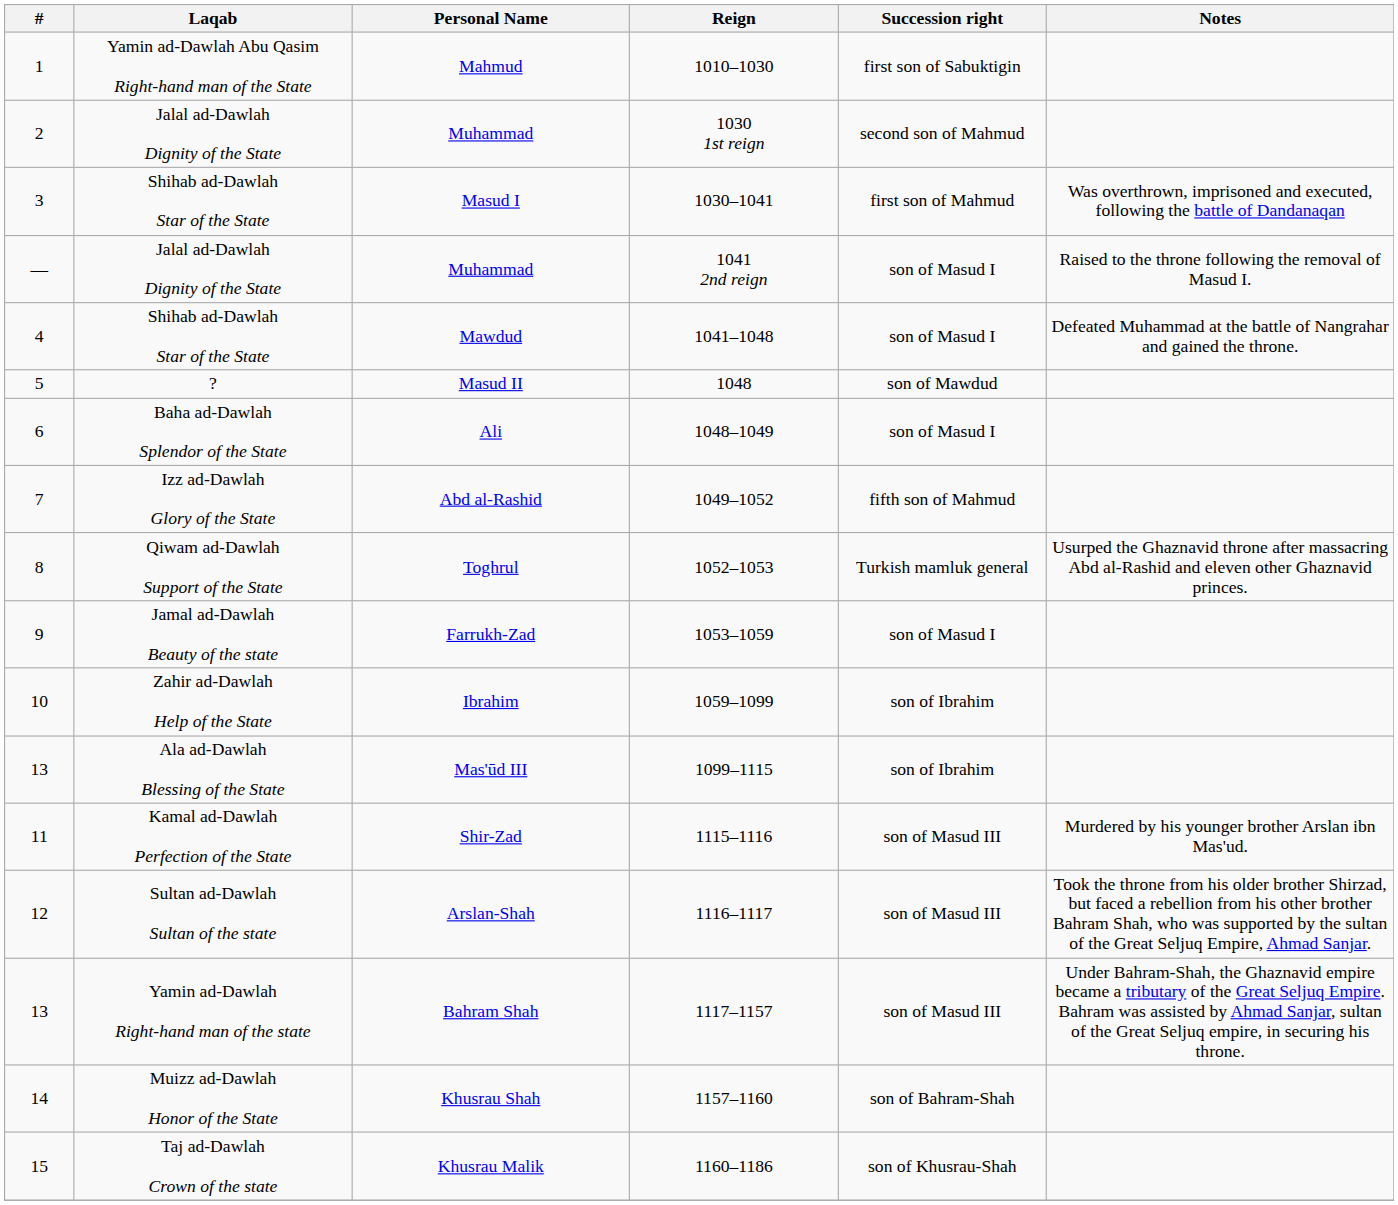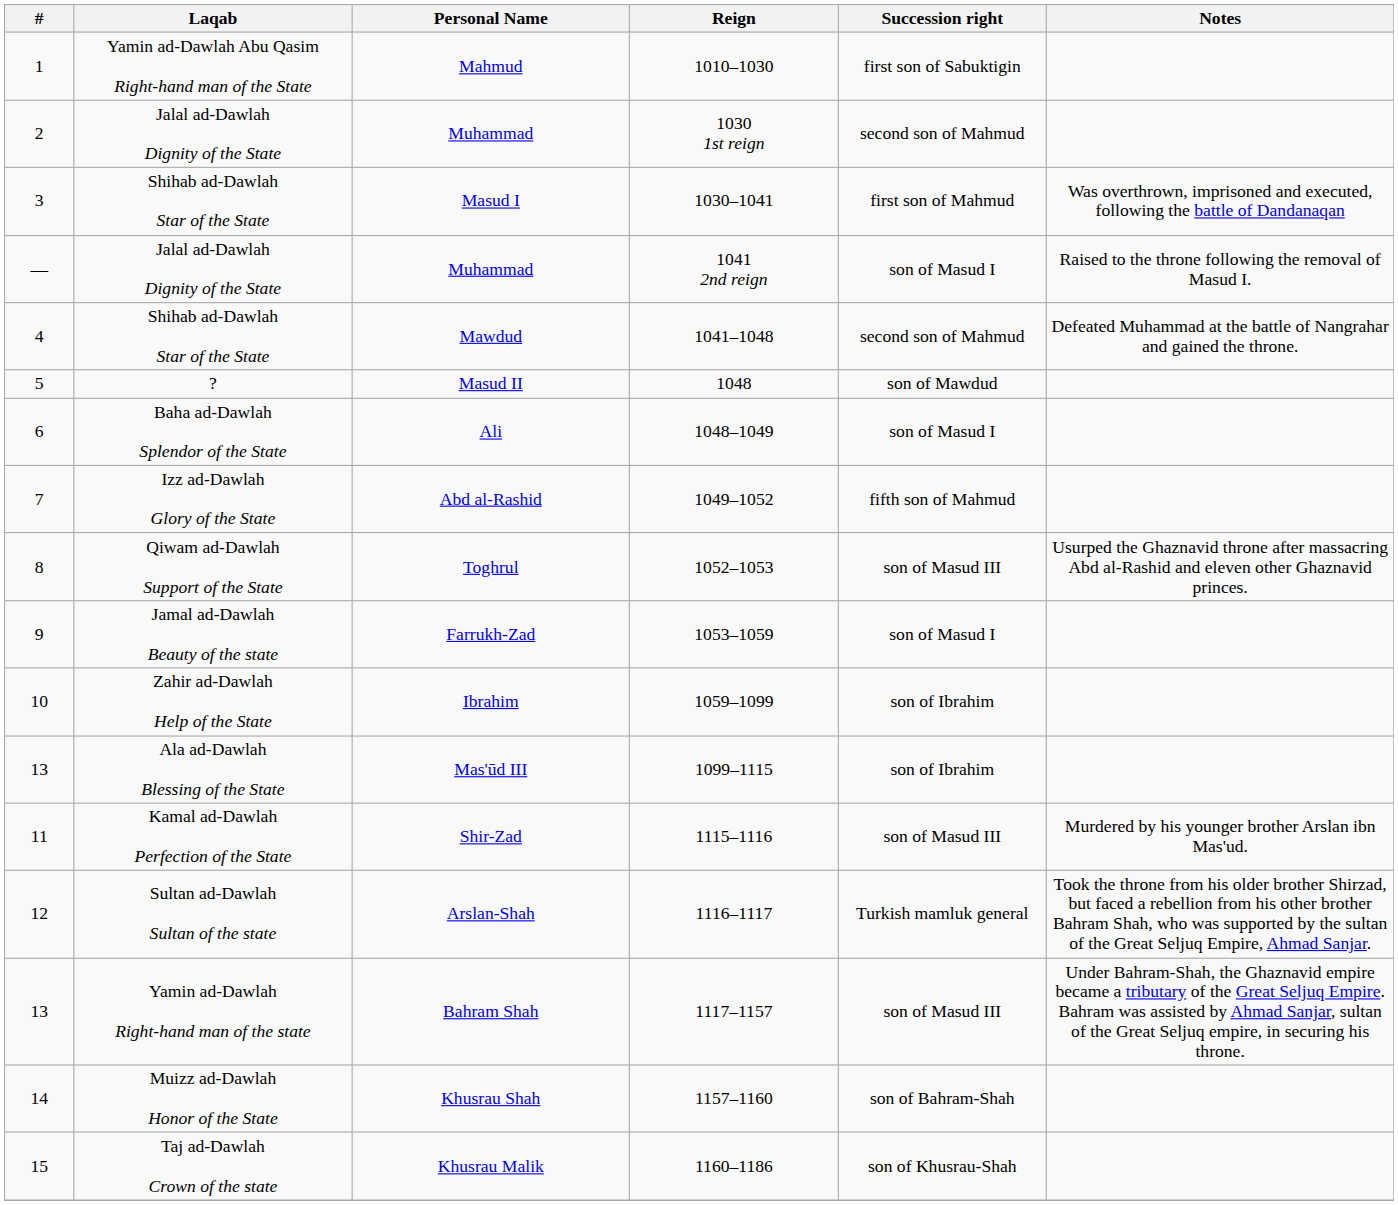 <table class="wikitable" style="width:100%; text-align:center;">
 <tr>
 <th width="5%">#</th>
 <th width="20%">Laqab</th>
 <th width="20%">Personal Name</th>
 <th width="15%">Reign</th>
 <th width="15%">Succession right</th>
 <th width="25%">Notes</th>
 </tr>
 <tr>
 <td>1</td>
 <td>Yamin ad-Dawlah Abu Qasim<br><br><em>Right-hand man of the State</em></td>
 <td><a href='#'>Mahmud</a></td>
 <td>1010–1030</td>
 <td>first son of Sabuktigin</td>
 <td></td>
 </tr>
 <tr>
 <td>2</td>
 <td>Jalal ad-Dawlah<br><br><em>Dignity of the State</em></td>
 <td><a href='#'>Muhammad</a></td>
 <td>1030<br><em>1st reign</em></td>
 <td>second son of Mahmud</td>
 <td></td>
 </tr>
 <tr>
 <td>3</td>
 <td>Shihab ad-Dawlah<br><br><em>Star of the State</em></td>
 <td><a href='#'>Masud I</a></td>
 <td>1030–1041</td>
 <td>first son of Mahmud</td>
 <td>Was overthrown, imprisoned and executed, following the <a href='#'>battle of Dandanaqan</a></td>
 </tr>
 <tr>
 <td>—</td>
 <td>Jalal ad-Dawlah<br><br><em>Dignity of the State</em></td>
 <td><a href='#'>Muhammad</a></td>
 <td>1041<br><em>2nd reign</em></td>
 <td>son of Masud I</td>
 <td>Raised to the throne following the removal of Masud I.</td>
 </tr>
 <tr>
 <td>4</td>
 <td>Shihab ad-Dawlah<br><br><em>Star of the State</em></td>
 <td><a href='#'>Mawdud</a></td>
 <td>1041–1048</td>
-<td>son of Masud I</td>
+<td>second son of Mahmud</td>
 <td>Defeated Muhammad at the battle of Nangrahar and gained the throne.</td>
 </tr>
 <tr>
 <td>5</td>
 <td>?<br></td>
 <td><a href='#'>Masud II</a></td>
 <td>1048</td>
 <td>son of Mawdud</td>
 <td></td>
 </tr>
 <tr>
 <td>6</td>
 <td>Baha ad-Dawlah<br><br><em>Splendor of the State</em></td>
 <td><a href='#'>Ali</a></td>
 <td>1048–1049</td>
 <td>son of Masud I</td>
 <td></td>
 </tr>
 <tr>
 <td>7</td>
 <td>Izz ad-Dawlah<br><br><em>Glory of the State</em></td>
 <td><a href='#'>Abd al-Rashid</a></td>
 <td>1049–1052</td>
 <td>fifth son of Mahmud</td>
 <td></td>
 </tr>
 <tr>
 <td>8</td>
 <td>Qiwam ad-Dawlah<br><br><em>Support of the State</em></td>
 <td><a href='#'>Toghrul</a></td>
 <td>1052–1053</td>
-<td>Turkish mamluk general</td>
+<td>son of Masud III</td>
 <td>Usurped the Ghaznavid throne after massacring Abd al-Rashid and eleven other Ghaznavid princes.</td>
 </tr>
 <tr>
 <td>9</td>
 <td>Jamal ad-Dawlah<br><br><em>Beauty of the state</em></td>
 <td><a href='#'>Farrukh-Zad</a></td>
 <td>1053–1059</td>
 <td>son of Masud I</td>
 <td></td>
 </tr>
 <tr>
 <td>10</td>
 <td>Zahir ad-Dawlah<br><br><em>Help of the State</em></td>
 <td><a href='#'>Ibrahim</a></td>
 <td>1059–1099</td>
 <td>son of Ibrahim</td>
 <td></td>
 </tr>
 <tr>
 <td>13</td>
 <td>Ala ad-Dawlah<br><br><em>Blessing of the State</em></td>
 <td><a href='#'>Mas'ūd III</a></td>
 <td>1099–1115</td>
 <td>son of Ibrahim</td>
 <td></td>
 </tr>
 <tr>
 <td>11</td>
 <td>Kamal ad-Dawlah<br><br><em>Perfection of the State</em></td>
 <td><a href='#'>Shir-Zad</a></td>
 <td>1115–1116</td>
 <td>son of Masud III</td>
 <td>Murdered by his younger brother Arslan ibn Mas'ud.</td>
 </tr>
 <tr>
 <td>12</td>
 <td>Sultan ad-Dawlah<br><br><em>Sultan of the state</em></td>
 <td><a href='#'>Arslan-Shah</a></td>
 <td>1116–1117</td>
-<td>son of Masud III</td>
+<td>Turkish mamluk general</td>
 <td>Took the throne from his older brother Shirzad, but faced a rebellion from his other brother Bahram Shah, who was supported by the sultan of the Great Seljuq Empire, <a href='#'>Ahmad Sanjar</a>.</td>
 </tr>
 <tr>
 <td>13</td>
 <td>Yamin ad-Dawlah<br><br><em>Right-hand man of the state</em></td>
 <td><a href='#'>Bahram Shah</a></td>
 <td>1117–1157</td>
 <td>son of Masud III</td>
 <td>Under Bahram-Shah, the Ghaznavid empire became a <a href='#'>tributary</a> of the <a href='#'>Great Seljuq Empire</a>. Bahram was assisted by <a href='#'>Ahmad Sanjar</a>, sultan of the Great Seljuq empire, in securing his throne.</td>
 </tr>
 <tr>
 <td>14</td>
 <td>Muizz ad-Dawlah<br><br><em>Honor of the State</em></td>
 <td><a href='#'>Khusrau Shah</a></td>
 <td>1157–1160</td>
 <td>son of Bahram-Shah</td>
 <td></td>
 </tr>
 <tr>
 <td>15</td>
 <td>Taj ad-Dawlah<br><br><em>Crown of the state</em></td>
 <td><a href='#'>Khusrau Malik</a></td>
 <td>1160–1186</td>
 <td>son of Khusrau-Shah</td>
 <td></td>
 </tr>
 <tr>
 </tr>
 </table>
